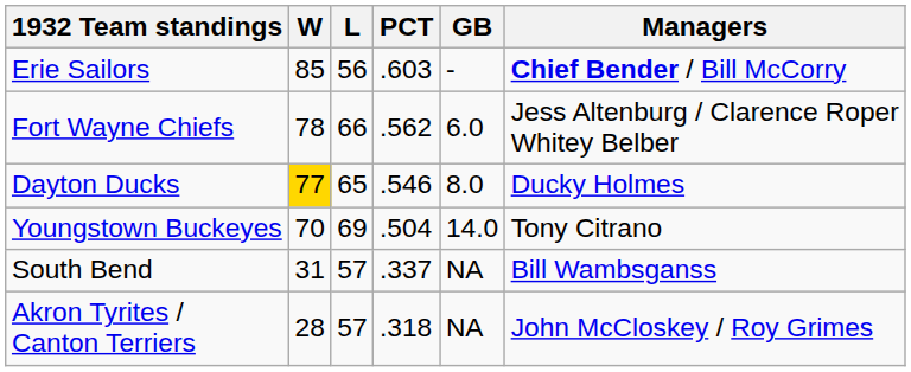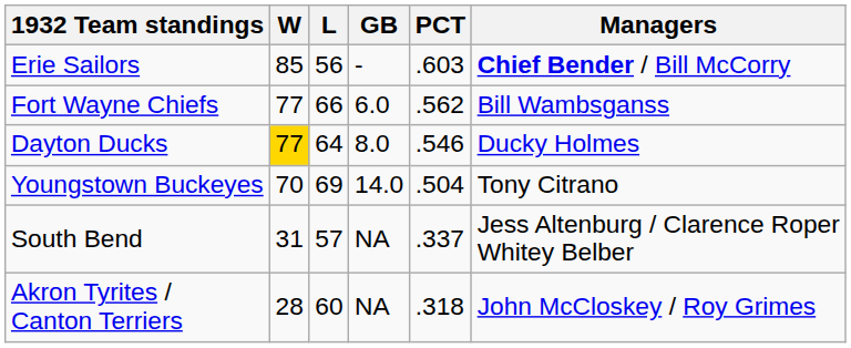 <table class="wikitable">
 <tr>
 <th>1932 Team standings</th>
 <th>W</th>
 <th>L</th>
+<th>GB</th>
 <th>PCT</th>
-<th>GB</th>
 <th>Managers</th>
 </tr>
 <tr>
 <td><a href='#'>Erie Sailors</a></td>
 <td>85</td>
 <td>56</td>
+<td>-</td>
 <td>.603</td>
-<td>-</td>
 <td><strong><a href='#'>Chief Bender</a></strong> / <a href='#'>Bill McCorry</a></td>
 </tr>
 <tr>
 <td><a href='#'>Fort Wayne Chiefs</a></td>
-<td>78</td>
+<td>77</td>
 <td>66</td>
+<td>6.0</td>
 <td>.562</td>
-<td>6.0</td>
-<td>Jess Altenburg / Clarence Roper <br> Whitey Belber</td>
+<td><a href='#'>Bill Wambsganss</a></td>
 </tr>
 <tr>
 <td><a href='#'>Dayton Ducks</a></td>
 <td style="background: gold;">77</td>
-<td>65</td>
+<td>64</td>
+<td>8.0</td>
 <td>.546</td>
-<td>8.0</td>
 <td><a href='#'>Ducky Holmes</a></td>
 </tr>
 <tr>
 <td><a href='#'>Youngstown Buckeyes</a></td>
 <td>70</td>
 <td>69</td>
+<td>14.0</td>
 <td>.504</td>
-<td>14.0</td>
 <td>Tony Citrano</td>
 </tr>
 <tr>
 <td>South Bend</td>
 <td>31</td>
 <td>57</td>
+<td>NA</td>
 <td>.337</td>
-<td>NA</td>
-<td><a href='#'>Bill Wambsganss</a></td>
+<td>Jess Altenburg / Clarence Roper <br> Whitey Belber</td>
 </tr>
 <tr>
 <td><a href='#'>Akron Tyrites</a> / <br><a href='#'>Canton Terriers</a></td>
 <td>28</td>
-<td>57</td>
+<td>60</td>
+<td>NA</td>
 <td>.318</td>
-<td>NA</td>
 <td><a href='#'>John McCloskey</a> / <a href='#'>Roy Grimes</a></td>
 </tr>
 </table>
